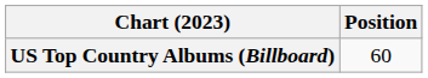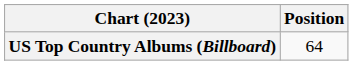 <table class="wikitable sortable plainrowheaders" style="text-align:center">
 <tr>
 <th scope="col">Chart (2023)</th>
 <th scope="col">Position</th>
 </tr>
 <tr>
 <th scope="row">US Top Country Albums (<em>Billboard</em>)</th>
-<td>60</td>
+<td>64</td>
 </tr>
 </table>
